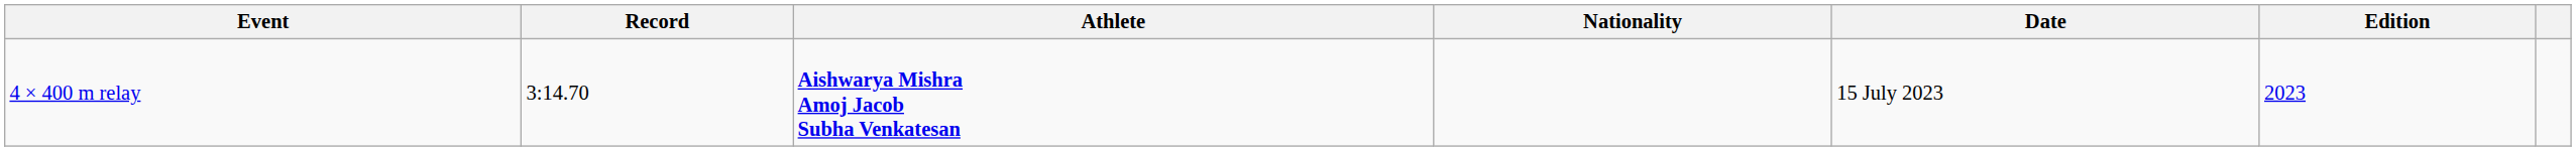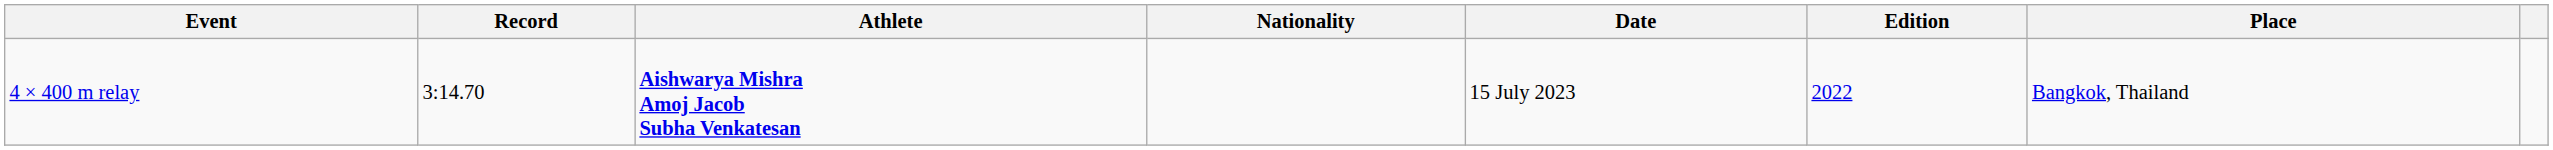 <table class="wikitable" style="font-size:95%; width: 95%;">
 <tr>
 <th>Event</th>
 <th>Record</th>
 <th>Athlete</th>
 <th>Nationality</th>
 <th>Date</th>
 <th>Edition</th>
+<th>Place</th>
 <th></th>
 </tr>
 <tr>
 <td><a href='#'>4 × 400 m relay</a></td>
 <td>3:14.70</td>
 <td><strong><br><a href='#'>Aishwarya Mishra</a><br><a href='#'>Amoj Jacob</a><br><a href='#'>Subha Venkatesan</a></strong></td>
 <td></td>
 <td>15 July 2023</td>
-<td><a href='#'>2023</a></td>
+<td><a href='#'>2022</a></td>
+<td><a href='#'>Bangkok</a>, Thailand</td>
 <td></td>
 </tr>
 </table>
